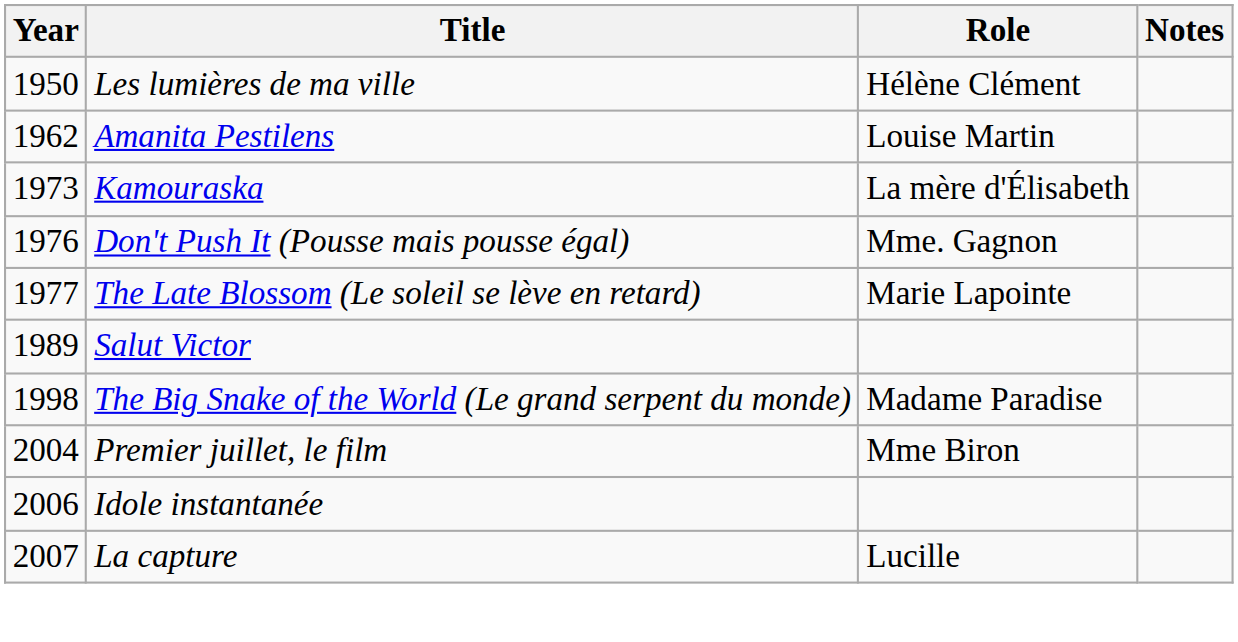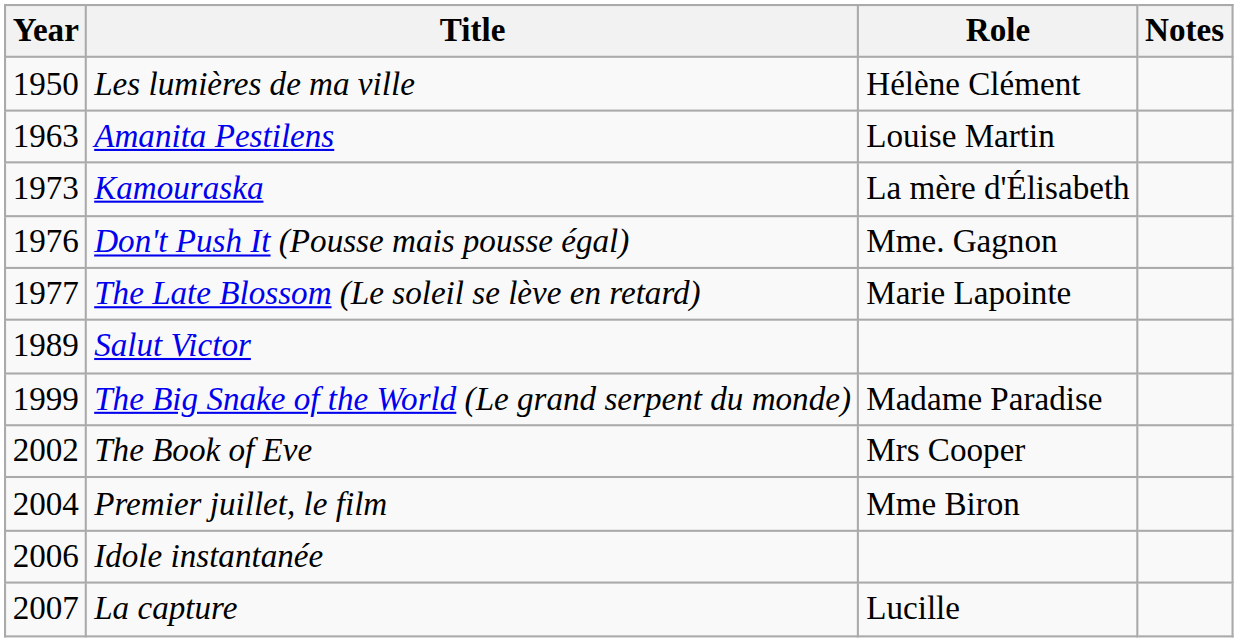 <table class="wikitable">
 <tr>
 <th>Year</th>
 <th>Title</th>
 <th>Role</th>
 <th>Notes</th>
 </tr>
 <tr>
 <td>1950</td>
 <td><em>Les lumières de ma ville</em></td>
 <td>Hélène Clément</td>
 <td></td>
 </tr>
 <tr>
-<td>1962</td>
+<td>1963</td>
 <td><em><a href='#'>Amanita Pestilens</a></em></td>
 <td>Louise Martin</td>
 <td></td>
 </tr>
 <tr>
 <td>1973</td>
 <td><em><a href='#'>Kamouraska</a></em></td>
 <td>La mère d'Élisabeth</td>
 <td></td>
 </tr>
 <tr>
 <td>1976</td>
 <td><em><a href='#'>Don't Push It</a> (Pousse mais pousse égal)</em></td>
 <td>Mme. Gagnon</td>
 <td></td>
 </tr>
 <tr>
 <td>1977</td>
 <td><em><a href='#'>The Late Blossom</a> (Le soleil se lève en retard)</em></td>
 <td>Marie Lapointe</td>
 <td></td>
 </tr>
 <tr>
 <td>1989</td>
 <td><em><a href='#'>Salut Victor</a></em></td>
 <td></td>
 <td></td>
 </tr>
 <tr>
-<td>1998</td>
+<td>1999</td>
 <td><em><a href='#'>The Big Snake of the World</a> (Le grand serpent du monde)</em></td>
 <td>Madame Paradise</td>
+<td></td>
+</tr>
+<tr>
+<td>2002</td>
+<td><em>The Book of Eve</em></td>
+<td>Mrs Cooper</td>
 <td></td>
 </tr>
 <tr>
 <td>2004</td>
 <td><em>Premier juillet, le film</em></td>
 <td>Mme Biron</td>
 <td></td>
 </tr>
 <tr>
 <td>2006</td>
 <td><em>Idole instantanée</em></td>
 <td></td>
 <td></td>
 </tr>
 <tr>
 <td>2007</td>
 <td><em>La capture</em></td>
 <td>Lucille</td>
 <td></td>
 </tr>
 </table>
